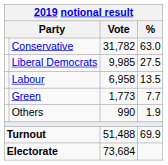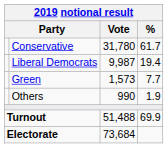 <table class="wikitable">
 <tr>
 <th colspan="4"><a href='#'>2019</a> <a href='#'>notional result</a></th>
 </tr>
 <tr>
 <th bgcolor="#DDDDFF" width="130px" colspan="2">Party</th>
 <th bgcolor="#DDDDFF" width="50px">Vote</th>
 <th bgcolor="#DDDDFF" width="30px">%</th>
 </tr>
 <tr>
 <td></td>
 <td><a href='#'>Conservative</a></td>
-<td align=right>31,782</td>
-<td align=right>63.0</td>
+<td align=right>31,780</td>
+<td align=right>61.7</td>
 </tr>
 <tr>
 <td></td>
 <td><a href='#'>Liberal Democrats</a></td>
-<td align=right>9,985</td>
-<td align=right>27.5</td>
-</tr>
-<tr>
-<td></td>
-<td><a href='#'>Labour</a></td>
-<td align=right>6,958</td>
-<td align=right>13.5</td>
+<td align=right>9,987</td>
+<td align=right>19.4</td>
 </tr>
 <tr>
 <td></td>
 <td><a href='#'>Green</a></td>
-<td align=right>1,773</td>
+<td align=right>1,573</td>
 <td align=right>7.7</td>
 </tr>
 <tr>
 <td></td>
 <td>Others</td>
 <td align=right>990</td>
 <td align=right>1.9</td>
 </tr>
 <tr>
 <td colspan="4" bgcolor="#EAECF0"></td>
 </tr>
 <tr>
 <td colspan="2"><strong>Turnout</strong></td>
 <td align=right>51,488</td>
 <td align=right>69.9</td>
 </tr>
 <tr>
 <td colspan="2"><strong>Electorate</strong></td>
 <td align=right>73,684</td>
 </tr>
 </table>
